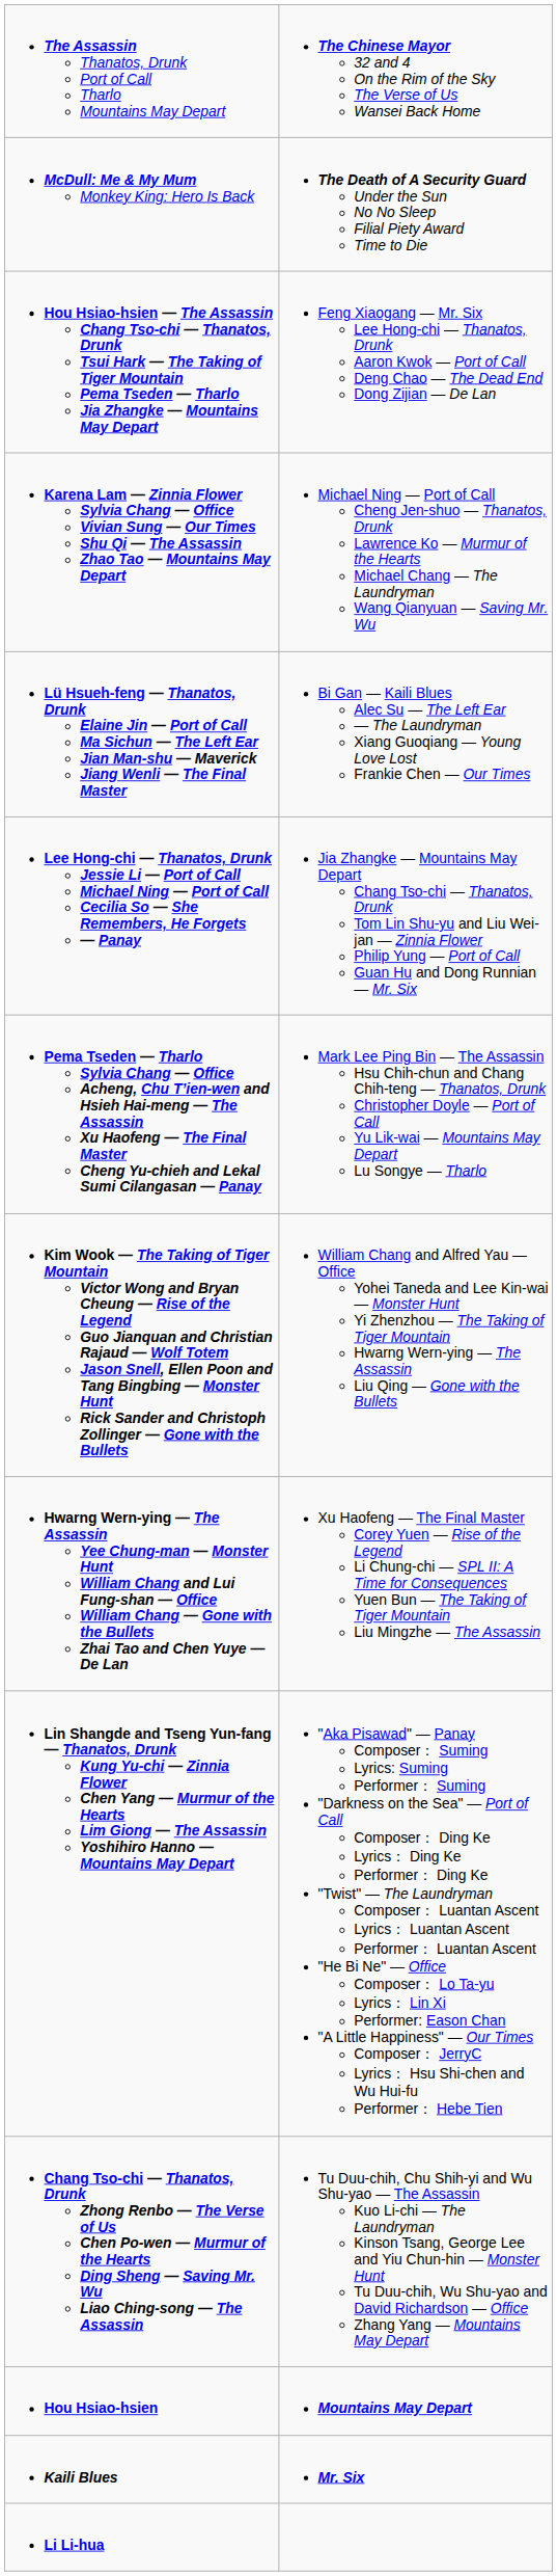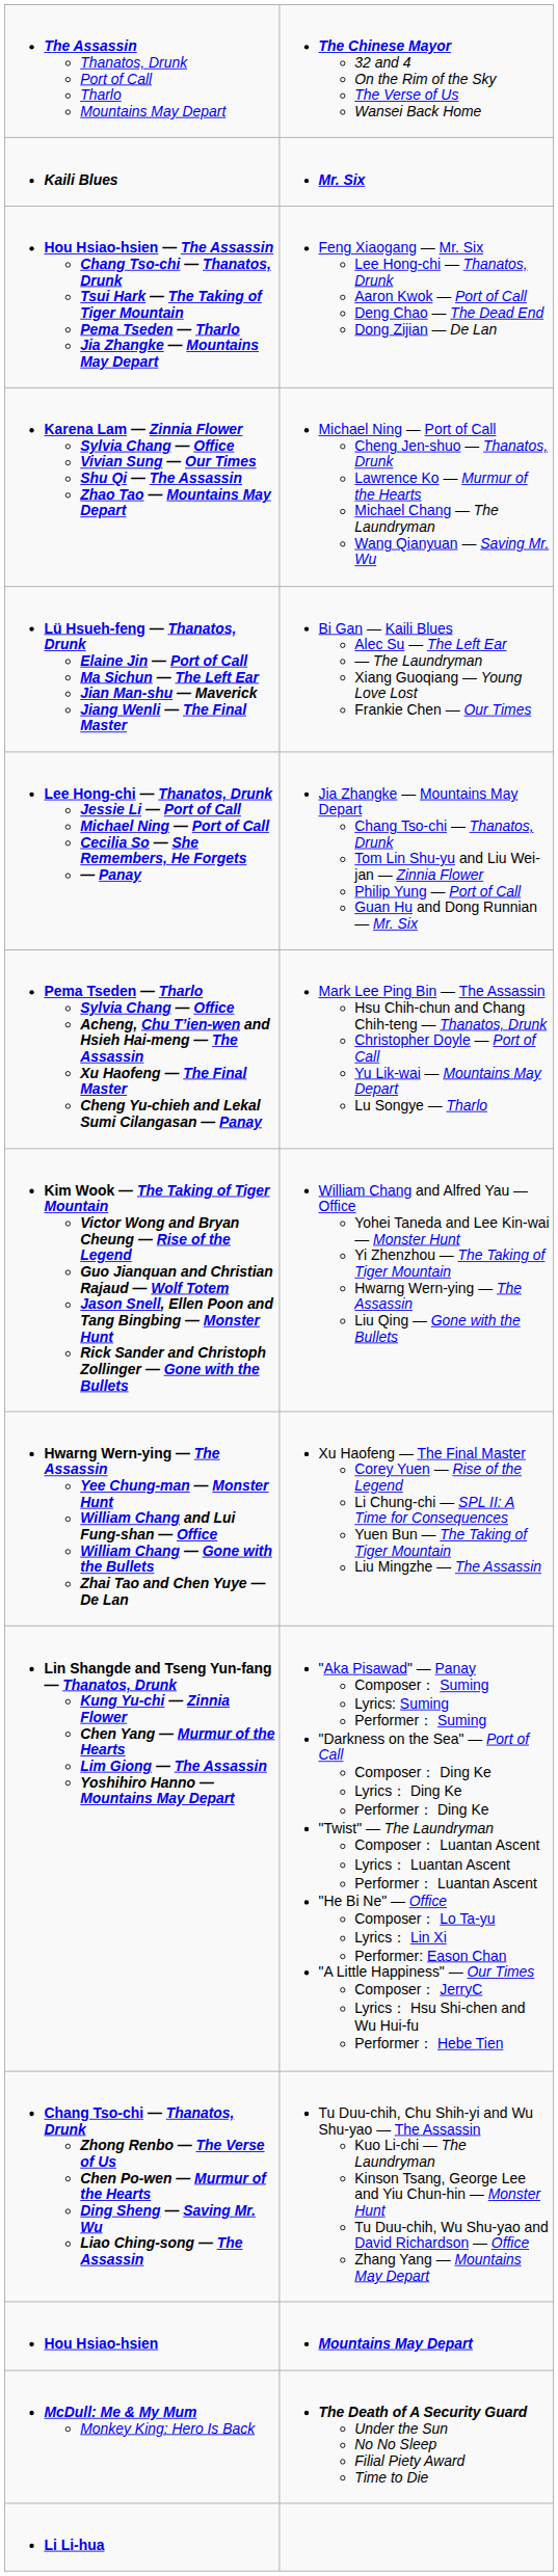 <table class=wikitable>
 <tr>
 <td valign="top" width="50%"><br><ul><li><strong><em><a href='#'>The Assassin</a></em></strong><ul><li><em><a href='#'>Thanatos, Drunk</a></em></li><li><em><a href='#'>Port of Call</a></em></li><li><em><a href='#'>Tharlo</a></em></li><li><em><a href='#'>Mountains May Depart</a></em></li></ul></li></ul></td>
 <td valign="top" width="50%"><br><ul><li><strong><em><a href='#'>The Chinese Mayor</a></em></strong><ul><li><em>32 and 4</em></li><li><em>On the Rim of the Sky</em></li><li><em><a href='#'>The Verse of Us</a></em></li><li><em>Wansei Back Home</em></li></ul></li></ul></td>
 </tr>
 <tr>
-<td valign="top" width="50%"><br><ul><li><strong><em><a href='#'>McDull: Me & My Mum</a></em></strong><ul><li><em><a href='#'>Monkey King: Hero Is Back</a></em></li></ul></li></ul></td>
-<td valign="top" width="50%"><br><ul><li><strong><em>The Death of A Security Guard</em></strong><ul><li><em>Under the Sun</em></li><li><em>No No Sleep</em></li><li><em>Filial Piety Award</em></li><li><em>Time to Die</em></li></ul></li></ul></td>
+<td valign="top" width="50%"><br><ul><li><strong><em>Kaili Blues</em></strong></li></ul></td>
+<td valign="top" width="50%"><br><ul><li><strong><em><a href='#'>Mr. Six</a></em></strong></li></ul></td>
 </tr>
 <tr>
 <td valign="top" width="50%"><br><ul><li><strong><a href='#'>Hou Hsiao-hsien</a> — <em><a href='#'>The Assassin</a><strong><em><ul><li><a href='#'>Chang Tso-chi</a> — </em><a href='#'>Thanatos, Drunk</a><em></li><li><a href='#'>Tsui Hark</a> — </em><a href='#'>The Taking of Tiger Mountain</a><em></li><li><a href='#'>Pema Tseden</a> — </em><a href='#'>Tharlo</a><em></li><li><a href='#'>Jia Zhangke</a> — </em><a href='#'>Mountains May Depart</a><em></li></ul></li></ul></td>
 <td valign="top" width="50%"><br><ul><li></strong><a href='#'>Feng Xiaogang</a> — </em><a href='#'>Mr. Six</a></em></strong><ul><li><a href='#'>Lee Hong-chi</a> — <em><a href='#'>Thanatos, Drunk</a></em></li><li><a href='#'>Aaron Kwok</a> — <em><a href='#'>Port of Call</a></em></li><li><a href='#'>Deng Chao</a> — <em><a href='#'>The Dead End</a></em></li><li><a href='#'>Dong Zijian</a> — <em>De Lan</em></li></ul></li></ul></td>
 </tr>
 <tr>
 <td valign="top" width="50%"><br><ul><li><strong><a href='#'>Karena Lam</a> — <em><a href='#'>Zinnia Flower</a><strong><em><ul><li><a href='#'>Sylvia Chang</a> — </em><a href='#'>Office</a><em></li><li><a href='#'>Vivian Sung</a> — </em><a href='#'>Our Times</a><em></li><li><a href='#'>Shu Qi</a> — </em><a href='#'>The Assassin</a><em></li><li><a href='#'>Zhao Tao</a> — </em><a href='#'>Mountains May Depart</a><em></li></ul></li></ul></td>
 <td valign="top" width="50%"><br><ul><li></strong><a href='#'>Michael Ning</a> — </em><a href='#'>Port of Call</a></em></strong><ul><li><a href='#'>Cheng Jen-shuo</a> — <em><a href='#'>Thanatos, Drunk</a></em></li><li><a href='#'>Lawrence Ko</a> — <em><a href='#'>Murmur of the Hearts</a></em></li><li><a href='#'>Michael Chang</a> — <em>The Laundryman</em></li><li><a href='#'>Wang Qianyuan</a> — <em><a href='#'>Saving Mr. Wu</a></em></li></ul></li></ul></td>
 </tr>
 <tr>
 <td valign="top" width="50%"><br><ul><li><strong><a href='#'>Lü Hsueh-feng</a> — <em><a href='#'>Thanatos, Drunk</a><strong><em><ul><li><a href='#'>Elaine Jin</a> — </em><a href='#'>Port of Call</a><em></li><li><a href='#'>Ma Sichun</a> — </em><a href='#'>The Left Ear</a><em></li><li><a href='#'>Jian Man-shu</a> — </em>Maverick<em></li><li><a href='#'>Jiang Wenli</a> — </em><a href='#'>The Final Master</a><em></li></ul></li></ul></td>
 <td valign="top" width="50%"><br><ul><li></strong><a href='#'>Bi Gan</a> — </em><a href='#'>Kaili Blues</a></em></strong><ul><li><a href='#'>Alec Su</a> — <em><a href='#'>The Left Ear</a></em></li><li> — <em>The Laundryman</em></li><li>Xiang Guoqiang — <em>Young Love Lost</em></li><li>Frankie Chen — <em><a href='#'>Our Times</a></em></li></ul></li></ul></td>
 </tr>
 <tr>
 <td valign="top" width="50%"><br><ul><li><strong><a href='#'>Lee Hong-chi</a> — <em><a href='#'>Thanatos, Drunk</a><strong><em><ul><li><a href='#'>Jessie Li</a> — </em><a href='#'>Port of Call</a><em></li><li><a href='#'>Michael Ning</a> — </em><a href='#'>Port of Call</a><em></li><li><a href='#'>Cecilia So</a> — </em><a href='#'>She Remembers, He Forgets</a><em></li><li> — </em><a href='#'>Panay</a><em></li></ul></li></ul></td>
 <td valign="top" width="50%"><br><ul><li></strong><a href='#'>Jia Zhangke</a> — </em><a href='#'>Mountains May Depart</a></em></strong><ul><li><a href='#'>Chang Tso-chi</a> — <em><a href='#'>Thanatos, Drunk</a></em></li><li><a href='#'>Tom Lin Shu-yu</a> and Liu Wei-jan — <em><a href='#'>Zinnia Flower</a></em></li><li><a href='#'>Philip Yung</a> — <em><a href='#'>Port of Call</a></em></li><li><a href='#'>Guan Hu</a> and Dong Runnian — <em><a href='#'>Mr. Six</a></em></li></ul></li></ul></td>
 </tr>
 <tr>
 <td valign="top" width="50%"><br><ul><li><strong><a href='#'>Pema Tseden</a> — <em><a href='#'>Tharlo</a><strong><em><ul><li><a href='#'>Sylvia Chang</a> — </em><a href='#'>Office</a><em></li><li>Acheng, <a href='#'>Chu T’ien-wen</a> and Hsieh Hai-meng — </em><a href='#'>The Assassin</a><em></li><li>Xu Haofeng — </em><a href='#'>The Final Master</a><em></li><li>Cheng Yu-chieh and Lekal Sumi Cilangasan — </em><a href='#'>Panay</a><em></li></ul></li></ul></td>
 <td valign="top" width="50%"><br><ul><li></strong><a href='#'>Mark Lee Ping Bin</a> — </em><a href='#'>The Assassin</a></em></strong><ul><li>Hsu Chih-chun and Chang Chih-teng — <em><a href='#'>Thanatos, Drunk</a></em></li><li><a href='#'>Christopher Doyle</a> — <em><a href='#'>Port of Call</a></em></li><li><a href='#'>Yu Lik-wai</a> — <em><a href='#'>Mountains May Depart</a></em></li><li>Lu Songye — <em><a href='#'>Tharlo</a></em></li></ul></li></ul></td>
 </tr>
 <tr>
 <td valign="top" width="50%"><br><ul><li><strong>Kim Wook — <em><a href='#'>The Taking of Tiger Mountain</a><strong><em><ul><li>Victor Wong and Bryan Cheung — </em><a href='#'>Rise of the Legend</a><em></li><li>Guo Jianquan and Christian Rajaud — </em><a href='#'>Wolf Totem</a><em></li><li><a href='#'>Jason Snell</a>, Ellen Poon and Tang Bingbing — </em><a href='#'>Monster Hunt</a><em></li><li>Rick Sander and Christoph Zollinger — </em><a href='#'>Gone with the Bullets</a><em></li></ul></li></ul></td>
 <td valign="top" width="50%"><br><ul><li></strong><a href='#'>William Chang</a> and Alfred Yau — </em><a href='#'>Office</a></em></strong><ul><li>Yohei Taneda and Lee Kin-wai — <em><a href='#'>Monster Hunt</a></em></li><li>Yi Zhenzhou — <em><a href='#'>The Taking of Tiger Mountain</a></em></li><li>Hwarng Wern-ying — <em><a href='#'>The Assassin</a></em></li><li>Liu Qing — <em><a href='#'>Gone with the Bullets</a></em></li></ul></li></ul></td>
 </tr>
 <tr>
 <td valign="top" width="50%"><br><ul><li><strong>Hwarng Wern-ying — <em><a href='#'>The Assassin</a><strong><em><ul><li><a href='#'>Yee Chung-man</a> — </em><a href='#'>Monster Hunt</a><em></li><li><a href='#'>William Chang</a> and Lui Fung-shan — </em><a href='#'>Office</a><em></li><li><a href='#'>William Chang</a> — </em><a href='#'>Gone with the Bullets</a><em></li><li>Zhai Tao and Chen Yuye — </em>De Lan<em></li></ul></li></ul></td>
 <td valign="top" width="50%"><br><ul><li></strong>Xu Haofeng — </em><a href='#'>The Final Master</a></em></strong><ul><li><a href='#'>Corey Yuen</a> — <em><a href='#'>Rise of the Legend</a></em></li><li>Li Chung-chi — <em><a href='#'>SPL II: A Time for Consequences</a></em></li><li>Yuen Bun — <em><a href='#'>The Taking of Tiger Mountain</a></em></li><li>Liu Mingzhe — <em><a href='#'>The Assassin</a></em></li></ul></li></ul></td>
 </tr>
 <tr>
 <td valign="top" width="50%"><br><ul><li><strong>Lin Shangde and Tseng Yun-fang — <em><a href='#'>Thanatos, Drunk</a><strong><em><ul><li><a href='#'>Kung Yu-chi</a>  — </em><a href='#'>Zinnia Flower</a><em></li><li>Chen Yang — </em><a href='#'>Murmur of the Hearts</a><em></li><li><a href='#'>Lim Giong</a> — </em><a href='#'>The Assassin</a><em></li><li>Yoshihiro Hanno — </em><a href='#'>Mountains May Depart</a><em></li></ul></li></ul></td>
 <td valign="top" width="50%"><br><ul><li></strong>"<a href='#'>Aka Pisawad</a>" — </em><a href='#'>Panay</a></em></strong><ul><li>Composer： <a href='#'>Suming</a></li><li>Lyrics: <a href='#'>Suming</a></li><li>Performer： <a href='#'>Suming</a></li></ul></li><li>"Darkness on the Sea" — <em><a href='#'>Port of Call</a></em><ul><li>Composer： Ding Ke</li><li>Lyrics： Ding Ke</li><li>Performer： Ding Ke</li></ul></li><li>"Twist" — <em>The Laundryman</em><ul><li>Composer： Luantan Ascent</li><li>Lyrics： Luantan Ascent</li><li>Performer： Luantan Ascent</li></ul></li><li>"He Bi Ne" — <em><a href='#'>Office</a></em><ul><li>Composer： <a href='#'>Lo Ta-yu</a></li><li>Lyrics： <a href='#'>Lin Xi</a></li><li>Performer: <a href='#'>Eason Chan</a></li></ul></li><li>"A Little Happiness" — <em><a href='#'>Our Times</a></em><ul><li>Composer： <a href='#'>JerryC</a></li><li>Lyrics： Hsu Shi-chen and Wu Hui-fu</li><li>Performer： <a href='#'>Hebe Tien</a></li></ul></li></ul></td>
 </tr>
 <tr>
 <td valign="top" width="50%"><br><ul><li><strong><a href='#'>Chang Tso-chi</a> — <em><a href='#'>Thanatos, Drunk</a><strong><em><ul><li>Zhong Renbo — </em><a href='#'>The Verse of Us</a><em></li><li>Chen Po-wen — </em><a href='#'>Murmur of the Hearts</a><em></li><li><a href='#'>Ding Sheng</a> — </em><a href='#'>Saving Mr. Wu</a><em></li><li>Liao Ching-song — </em><a href='#'>The Assassin</a><em></li></ul></li></ul></td>
 <td valign="top" width="50%"><br><ul><li></strong>Tu Duu-chih, Chu Shih-yi and Wu Shu-yao — </em><a href='#'>The Assassin</a></em></strong><ul><li>Kuo Li-chi — <em>The Laundryman</em></li><li>Kinson Tsang, George Lee and Yiu Chun-hin — <em><a href='#'>Monster Hunt</a></em></li><li>Tu Duu-chih, Wu Shu-yao and <a href='#'>David Richardson</a> — <em><a href='#'>Office</a></em></li><li>Zhang Yang — <em><a href='#'>Mountains May Depart</a></em></li></ul></li></ul></td>
 </tr>
 <tr>
 <td valign="top" width="50%"><br><ul><li><strong><a href='#'>Hou Hsiao-hsien</a></strong></li></ul></td>
 <td valign="top" width="50%"><br><ul><li><strong><em><a href='#'>Mountains May Depart</a></em></strong></li></ul></td>
 </tr>
 <tr>
-<td valign="top" width="50%"><br><ul><li><strong><em>Kaili Blues</em></strong></li></ul></td>
-<td valign="top" width="50%"><br><ul><li><strong><em><a href='#'>Mr. Six</a></em></strong></li></ul></td>
+<td valign="top" width="50%"><br><ul><li><strong><em><a href='#'>McDull: Me & My Mum</a></em></strong><ul><li><em><a href='#'>Monkey King: Hero Is Back</a></em></li></ul></li></ul></td>
+<td valign="top" width="50%"><br><ul><li><strong><em>The Death of A Security Guard</em></strong><ul><li><em>Under the Sun</em></li><li><em>No No Sleep</em></li><li><em>Filial Piety Award</em></li><li><em>Time to Die</em></li></ul></li></ul></td>
 </tr>
 <tr>
 <td valign="top" width="50%"><br><ul><li><strong><a href='#'>Li Li-hua</a></strong></li></ul></td>
 </tr>
 </table>
